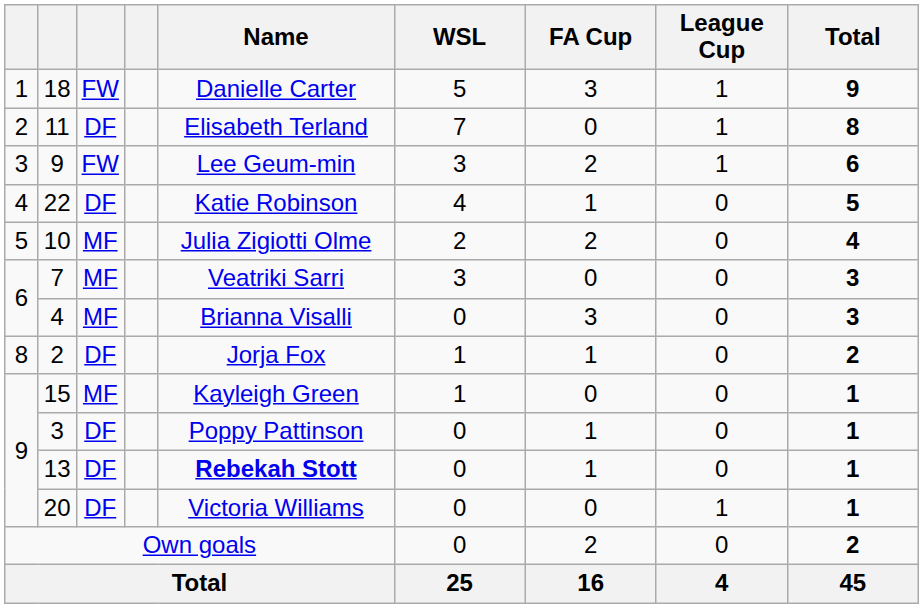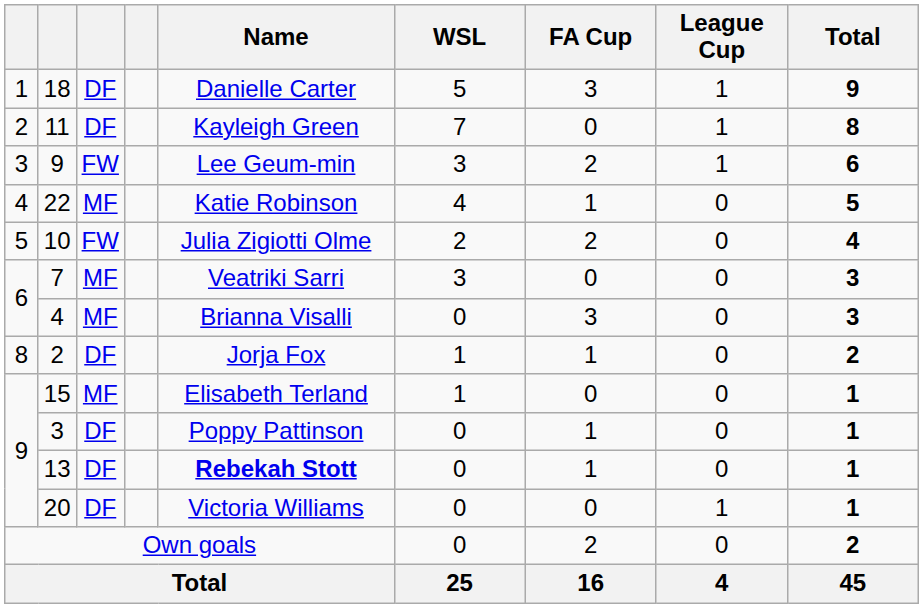 <table class="wikitable sortable" style="text-align:center">
 <tr>
 <th width=15></th>
 <th width=15></th>
 <th width=15></th>
 <th width=15></th>
 <th width=150>Name</th>
 <th width=80>WSL</th>
 <th width=80>FA Cup</th>
 <th width=80>League Cup</th>
 <th width=80>Total</th>
 </tr>
 <tr>
 <td>1</td>
 <td>18</td>
-<td><a href='#'>FW</a></td>
+<td><a href='#'>DF</a></td>
 <td></td>
 <td><a href='#'>Danielle Carter</a></td>
 <td>5</td>
 <td>3</td>
 <td>1</td>
 <td><strong>9</strong></td>
 </tr>
 <tr>
 <td>2</td>
 <td>11</td>
 <td><a href='#'>DF</a></td>
 <td></td>
-<td><a href='#'>Elisabeth Terland</a></td>
+<td><a href='#'>Kayleigh Green</a></td>
 <td>7</td>
 <td>0</td>
 <td>1</td>
 <td><strong>8</strong></td>
 </tr>
 <tr>
 <td>3</td>
 <td>9</td>
 <td><a href='#'>FW</a></td>
 <td></td>
 <td><a href='#'>Lee Geum-min</a></td>
 <td>3</td>
 <td>2</td>
 <td>1</td>
 <td><strong>6</strong></td>
 </tr>
 <tr>
 <td rowspan=1>4</td>
 <td>22</td>
-<td><a href='#'>DF</a></td>
+<td><a href='#'>MF</a></td>
 <td></td>
 <td><a href='#'>Katie Robinson</a></td>
 <td>4</td>
 <td>1</td>
 <td>0</td>
 <td><strong>5</strong></td>
 </tr>
 <tr>
 <td rowspan=1>5</td>
 <td>10</td>
-<td><a href='#'>MF</a></td>
+<td><a href='#'>FW</a></td>
 <td></td>
 <td><a href='#'>Julia Zigiotti Olme</a></td>
 <td>2</td>
 <td>2</td>
 <td>0</td>
 <td><strong>4</strong></td>
 </tr>
 <tr>
 <td rowspan=2>6</td>
 <td>7</td>
 <td><a href='#'>MF</a></td>
 <td></td>
 <td><a href='#'>Veatriki Sarri</a></td>
 <td>3</td>
 <td>0</td>
 <td>0</td>
 <td><strong>3</strong></td>
 </tr>
 <tr>
 <td>4</td>
 <td><a href='#'>MF</a></td>
 <td></td>
 <td><a href='#'>Brianna Visalli</a></td>
 <td>0</td>
 <td>3</td>
 <td>0</td>
 <td><strong>3</strong></td>
 </tr>
 <tr>
 <td>8</td>
 <td>2</td>
 <td><a href='#'>DF</a></td>
 <td></td>
 <td><a href='#'>Jorja Fox</a></td>
 <td>1</td>
 <td>1</td>
 <td>0</td>
 <td><strong>2</strong></td>
 </tr>
 <tr>
 <td rowspan=4>9</td>
 <td>15</td>
 <td><a href='#'>MF</a></td>
 <td></td>
-<td><a href='#'>Kayleigh Green</a></td>
+<td><a href='#'>Elisabeth Terland</a></td>
 <td>1</td>
 <td>0</td>
 <td>0</td>
 <td><strong>1</strong></td>
 </tr>
 <tr>
 <td>3</td>
 <td><a href='#'>DF</a></td>
 <td></td>
 <td><a href='#'>Poppy Pattinson</a></td>
 <td>0</td>
 <td>1</td>
 <td>0</td>
 <td><strong>1</strong></td>
 </tr>
 <tr>
 <td>13</td>
 <td><a href='#'>DF</a></td>
 <td></td>
 <td><strong><a href='#'>Rebekah Stott</a></strong></td>
 <td>0</td>
 <td>1</td>
 <td>0</td>
 <td><strong>1</strong></td>
 </tr>
 <tr>
 <td>20</td>
 <td><a href='#'>DF</a></td>
 <td></td>
 <td><a href='#'>Victoria Williams</a></td>
 <td>0</td>
 <td>0</td>
 <td>1</td>
 <td><strong>1</strong></td>
 </tr>
 <tr>
 <td colspan=5><a href='#'>Own goals</a></td>
 <td>0</td>
 <td>2</td>
 <td>0</td>
 <td><strong>2</strong></td>
 </tr>
 <tr>
 <th colspan="5">Total</th>
 <th>25</th>
 <th>16</th>
 <th>4</th>
 <th>45</th>
 </tr>
 </table>
